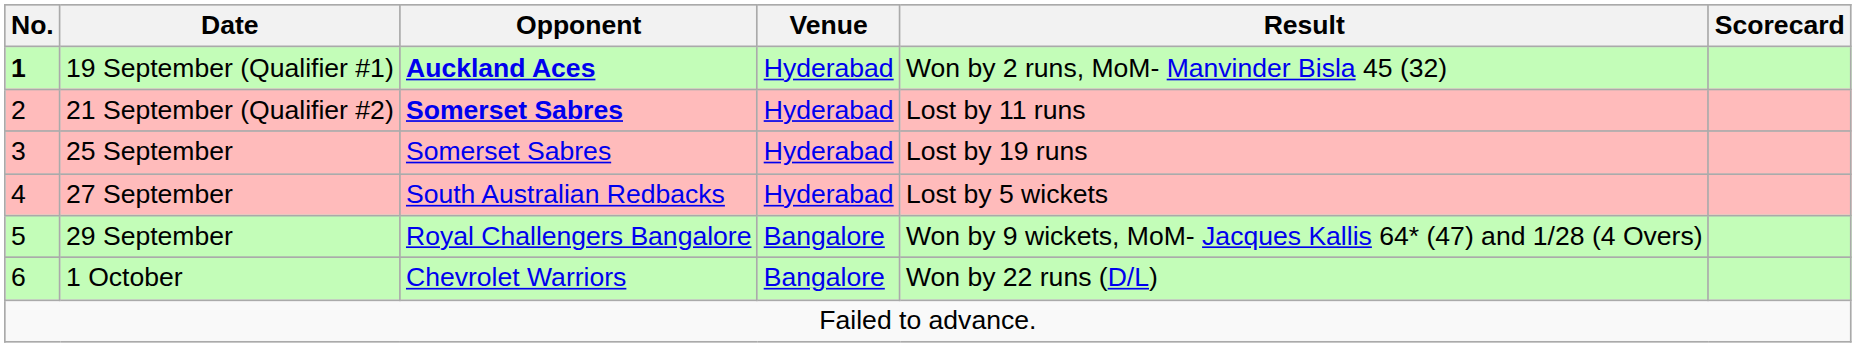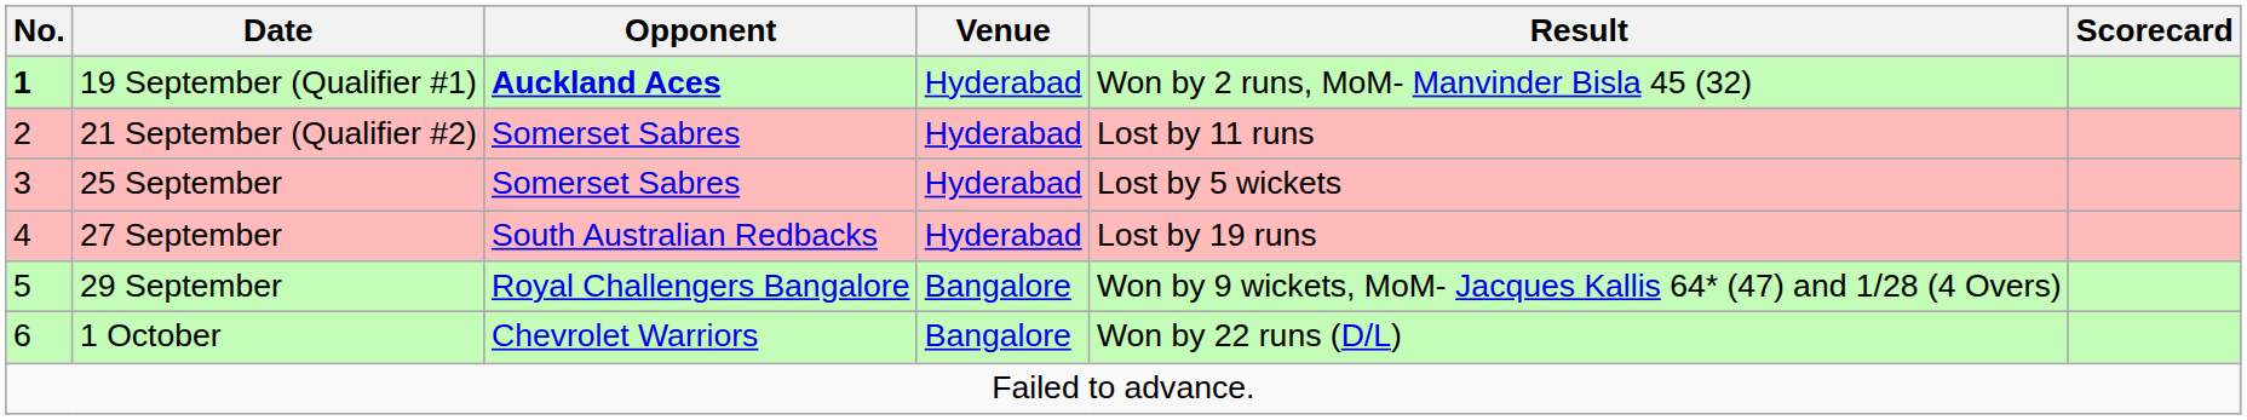 <table class="wikitable sortable">
 <tr>
 <th>No.</th>
 <th>Date</th>
 <th>Opponent</th>
 <th>Venue</th>
 <th>Result</th>
 <th>Scorecard</th>
 </tr>
 <tr style="background:#c3fdb8;">
 <td><strong>1</strong></td>
 <td>19 September (Qualifier #1)</td>
 <td><strong><a href='#'>Auckland Aces</a></strong></td>
 <td><a href='#'>Hyderabad</a></td>
 <td>Won by 2 runs, MoM-  <a href='#'>Manvinder Bisla</a> 45 (32)</td>
 <td></td>
 </tr>
 <tr style="background:#fbb; ">
 <td>2</td>
 <td>21 September (Qualifier #2)</td>
-<td><strong><a href='#'>Somerset Sabres</a></strong></td>
+<td><a href='#'>Somerset Sabres</a></td>
 <td><a href='#'>Hyderabad</a></td>
 <td>Lost by 11 runs</td>
 <td></td>
 </tr>
 <tr style="background:#fbb; ">
 <td>3</td>
 <td>25 September</td>
 <td><a href='#'>Somerset Sabres</a></td>
 <td><a href='#'>Hyderabad</a></td>
-<td>Lost by 19 runs</td>
+<td>Lost by 5 wickets</td>
 <td></td>
 </tr>
 <tr style="background:#fbb; ">
 <td>4</td>
 <td>27 September</td>
 <td><a href='#'>South Australian Redbacks</a></td>
 <td><a href='#'>Hyderabad</a></td>
-<td>Lost by 5 wickets</td>
+<td>Lost by 19 runs</td>
 <td></td>
 </tr>
 <tr style="background:#c3fdb8;">
 <td>5</td>
 <td>29 September</td>
 <td><a href='#'>Royal Challengers Bangalore</a></td>
 <td><a href='#'>Bangalore</a></td>
 <td>Won by 9 wickets, MoM- <a href='#'>Jacques Kallis</a> 64* (47) and 1/28 (4 Overs)</td>
 <td></td>
 </tr>
 <tr style="background:#c3fdb8;">
 <td>6</td>
 <td>1 October</td>
 <td><a href='#'>Chevrolet Warriors</a></td>
 <td><a href='#'>Bangalore</a></td>
 <td>Won by 22 runs (<a href='#'>D/L</a>)</td>
 <td></td>
 </tr>
 <tr>
 <td colspan="6" style="text-align: center; ">Failed to advance.</td>
 </tr>
 </table>
